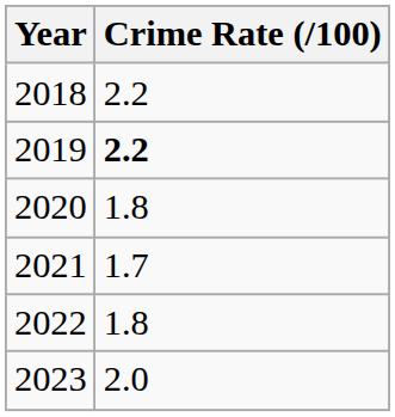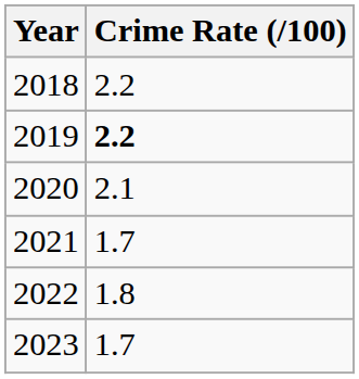 <table class="wikitable">
 <tr>
 <th>Year</th>
 <th>Crime Rate (/100)</th>
 </tr>
 <tr>
 <td>2018</td>
 <td>2.2</td>
 </tr>
 <tr>
 <td>2019</td>
 <td><strong>2.2</strong></td>
 </tr>
 <tr>
 <td>2020</td>
-<td>1.8</td>
+<td>2.1</td>
 </tr>
 <tr>
 <td>2021</td>
 <td>1.7</td>
 </tr>
 <tr>
 <td>2022</td>
 <td>1.8</td>
 </tr>
 <tr>
 <td>2023</td>
-<td>2.0</td>
+<td>1.7</td>
 </tr>
 </table>
